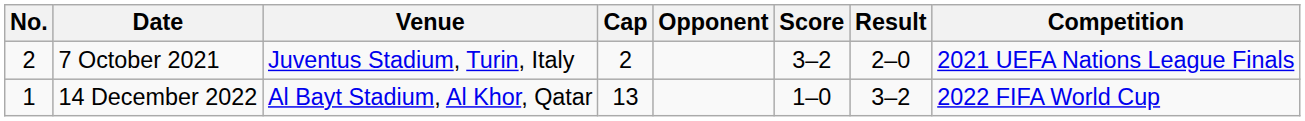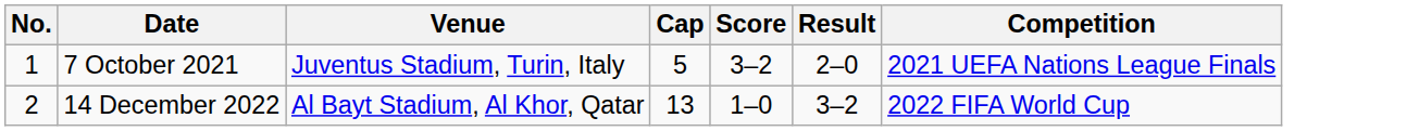 <table class="wikitable">
 <tr>
 <th scope="col">No.</th>
 <th scope="col">Date</th>
 <th scope="col">Venue</th>
 <th scope="col">Cap</th>
-<th scope="col">Opponent</th>
 <th scope="col">Score</th>
 <th scope="col">Result</th>
 <th scope="col">Competition</th>
 </tr>
 <tr>
-<td align="center">2</td>
+<td align="center">1</td>
 <td>7 October 2021</td>
 <td><a href='#'>Juventus Stadium</a>, <a href='#'>Turin</a>, Italy</td>
-<td align="center">2</td>
-<td></td>
+<td align="center">5</td>
 <td align="center">3–2</td>
 <td align="center">2–0</td>
 <td><a href='#'>2021 UEFA Nations League Finals</a></td>
 </tr>
 <tr>
-<td align="center">1</td>
+<td align="center">2</td>
 <td>14 December 2022</td>
 <td><a href='#'>Al Bayt Stadium</a>, <a href='#'>Al Khor</a>, Qatar</td>
 <td align="center">13</td>
-<td></td>
 <td align="center">1–0</td>
 <td align="center">3–2</td>
 <td><a href='#'>2022 FIFA World Cup</a></td>
 </tr>
 </table>
